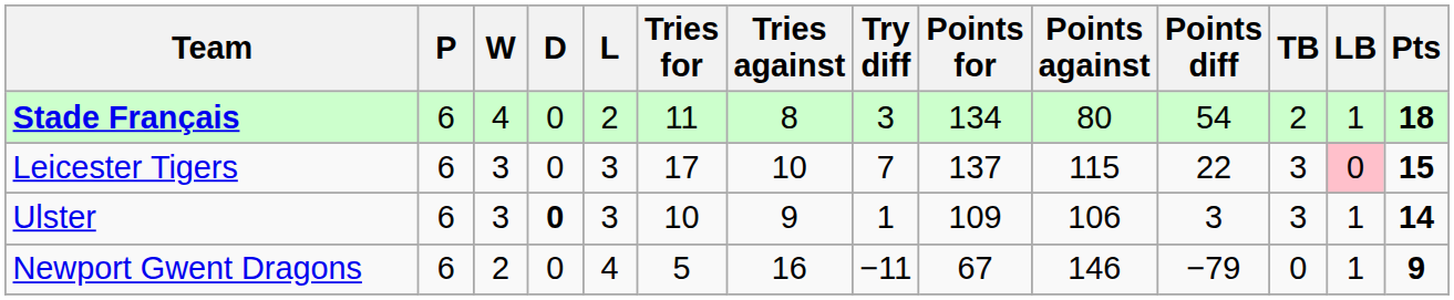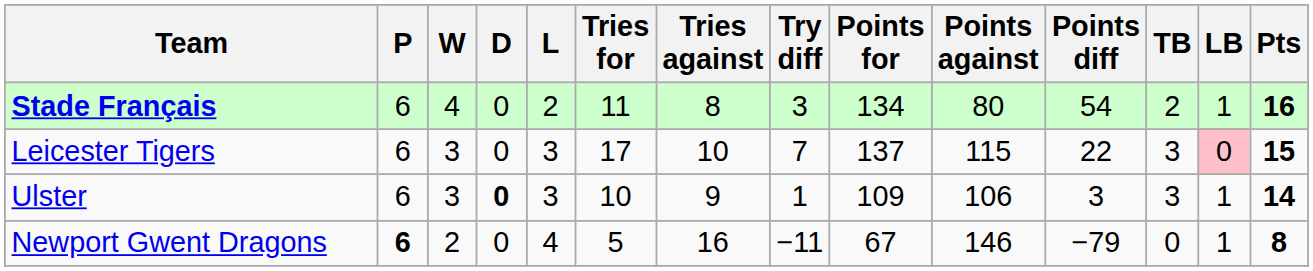 <table class="wikitable" style="text-align: center;">
 <tr>
 <th width="200">Team</th>
 <th width="20">P</th>
 <th width="20">W</th>
 <th width="20">D</th>
 <th width="20">L</th>
 <th width="20">Tries for</th>
 <th width="20">Tries against</th>
 <th width="20">Try diff</th>
 <th width="20">Points for</th>
 <th width="20">Points against</th>
 <th width="25">Points diff</th>
 <th width="20">TB</th>
 <th width="20">LB</th>
 <th width="20">Pts</th>
 </tr>
 <tr bgcolor="#ccffcc">
 <td align=left> <strong><a href='#'>Stade Français</a></strong></td>
 <td>6</td>
 <td>4</td>
 <td>0</td>
 <td>2</td>
 <td>11</td>
 <td>8</td>
 <td>3</td>
 <td>134</td>
 <td>80</td>
 <td>54</td>
 <td>2</td>
 <td>1</td>
-<td><strong>18</strong></td>
+<td><strong>16</strong></td>
 </tr>
 <tr>
 <td align=left> <a href='#'>Leicester Tigers</a></td>
 <td>6</td>
 <td>3</td>
 <td>0</td>
 <td>3</td>
 <td>17</td>
 <td>10</td>
 <td>7</td>
 <td>137</td>
 <td>115</td>
 <td>22</td>
 <td>3</td>
 <td style="background: pink;">0</td>
 <td><strong>15</strong></td>
 </tr>
 <tr>
 <td align=left> <a href='#'>Ulster</a></td>
 <td>6</td>
 <td>3</td>
 <td><strong>0</strong></td>
 <td>3</td>
 <td>10</td>
 <td>9</td>
 <td>1</td>
 <td>109</td>
 <td>106</td>
 <td>3</td>
 <td>3</td>
 <td>1</td>
 <td><strong>14</strong></td>
 </tr>
 <tr>
 <td align=left> <a href='#'>Newport Gwent Dragons</a></td>
-<td>6</td>
+<td><strong>6</strong></td>
 <td>2</td>
 <td>0</td>
 <td>4</td>
 <td>5</td>
 <td>16</td>
 <td>−11</td>
 <td>67</td>
 <td>146</td>
 <td>−79</td>
 <td>0</td>
 <td>1</td>
-<td><strong>9</strong></td>
+<td><strong>8</strong></td>
 </tr>
 </table>
